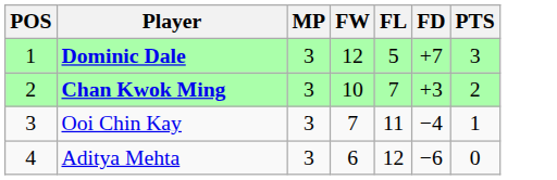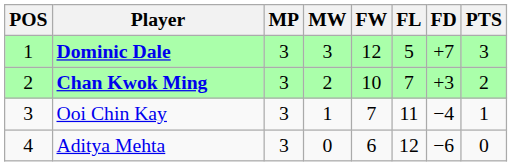 <table class="wikitable" style="text-align: center;">
 <tr>
 <th width=20>POS</th>
 <th width=165>Player</th>
 <th width=20>MP</th>
+<th width=20>MW</th>
 <th width=20>FW</th>
 <th width=20>FL</th>
 <th width=20>FD</th>
 <th width=20>PTS</th>
 </tr>
 <tr style="background:#aaffaa;">
 <td>1</td>
 <td style="text-align:left;"> <strong><a href='#'>Dominic Dale</a></strong></td>
+<td>3</td>
 <td>3</td>
 <td>12</td>
 <td>5</td>
 <td>+7</td>
 <td>3</td>
 </tr>
 <tr style="background:#aaffaa;">
 <td>2</td>
 <td style="text-align:left;"> <strong><a href='#'>Chan Kwok Ming</a></strong></td>
 <td>3</td>
+<td>2</td>
 <td>10</td>
 <td>7</td>
 <td>+3</td>
 <td>2</td>
 </tr>
 <tr>
 <td>3</td>
 <td style="text-align:left;"> <a href='#'>Ooi Chin Kay</a></td>
 <td>3</td>
+<td>1</td>
 <td>7</td>
 <td>11</td>
 <td>−4</td>
 <td>1</td>
 </tr>
 <tr>
 <td>4</td>
 <td style="text-align:left;"> <a href='#'>Aditya Mehta</a></td>
 <td>3</td>
+<td>0</td>
 <td>6</td>
 <td>12</td>
 <td>−6</td>
 <td>0</td>
 </tr>
 </table>
